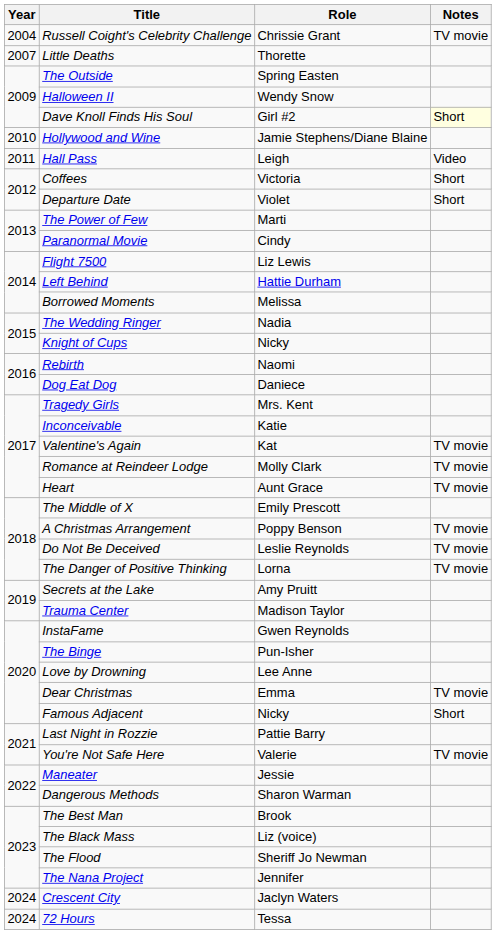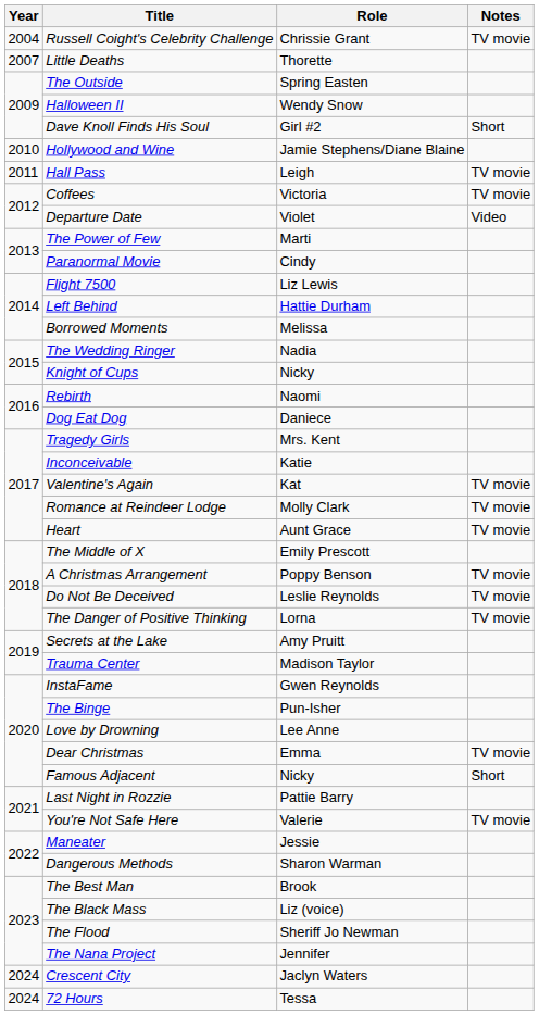 <table class="wikitable sortable">
 <tr>
 <th>Year</th>
 <th>Title</th>
 <th>Role</th>
 <th>Notes</th>
 </tr>
 <tr>
 <td>2004</td>
 <td><em>Russell Coight's Celebrity Challenge</em></td>
 <td>Chrissie Grant</td>
 <td>TV movie</td>
 </tr>
 <tr>
 <td>2007</td>
 <td><em>Little Deaths</em></td>
 <td>Thorette</td>
 <td></td>
 </tr>
 <tr>
 <td rowspan=3>2009</td>
 <td><em><a href='#'>The Outside</a></em></td>
 <td>Spring Easten</td>
 <td></td>
 </tr>
 <tr>
 <td><em><a href='#'>Halloween II</a></em></td>
 <td>Wendy Snow</td>
 <td></td>
 </tr>
 <tr>
 <td><em>Dave Knoll Finds His Soul</em></td>
 <td>Girl #2</td>
-<td style="background: lightyellow;">Short</td>
+<td>Short</td>
 </tr>
 <tr>
 <td>2010</td>
 <td><em><a href='#'>Hollywood and Wine</a></em></td>
 <td>Jamie Stephens/Diane Blaine</td>
 <td></td>
 </tr>
 <tr>
 <td>2011</td>
 <td><em><a href='#'>Hall Pass</a></em></td>
 <td>Leigh</td>
-<td>Video</td>
+<td>TV movie</td>
 </tr>
 <tr>
 <td rowspan=2>2012</td>
 <td><em>Coffees</em></td>
 <td>Victoria</td>
-<td>Short</td>
+<td>TV movie</td>
 </tr>
 <tr>
 <td><em>Departure Date</em></td>
 <td>Violet</td>
-<td>Short</td>
+<td>Video</td>
 </tr>
 <tr>
 <td rowspan=2>2013</td>
 <td><em><a href='#'>The Power of Few</a></em></td>
 <td>Marti</td>
 <td></td>
 </tr>
 <tr>
 <td><em><a href='#'>Paranormal Movie</a></em></td>
 <td>Cindy</td>
 <td></td>
 </tr>
 <tr>
 <td rowspan=3>2014</td>
 <td><em><a href='#'>Flight 7500</a></em></td>
 <td>Liz Lewis</td>
 <td></td>
 </tr>
 <tr>
 <td><em><a href='#'>Left Behind</a></em></td>
 <td><a href='#'>Hattie Durham</a></td>
 <td></td>
 </tr>
 <tr>
 <td><em>Borrowed Moments</em></td>
 <td>Melissa</td>
 <td></td>
 </tr>
 <tr>
 <td rowspan=2>2015</td>
 <td><em><a href='#'>The Wedding Ringer</a></em></td>
 <td>Nadia</td>
 <td></td>
 </tr>
 <tr>
 <td><em><a href='#'>Knight of Cups</a></em></td>
 <td>Nicky</td>
 <td></td>
 </tr>
 <tr>
 <td rowspan=2>2016</td>
 <td><em><a href='#'>Rebirth</a></em></td>
 <td>Naomi</td>
 <td></td>
 </tr>
 <tr>
 <td><em><a href='#'>Dog Eat Dog</a></em></td>
 <td>Daniece</td>
 <td></td>
 </tr>
 <tr>
 <td rowspan=5>2017</td>
 <td><em><a href='#'>Tragedy Girls</a></em></td>
 <td>Mrs. Kent</td>
 <td></td>
 </tr>
 <tr>
 <td><a href='#'><em>Inconceivable</em></a></td>
 <td>Katie</td>
 <td></td>
 </tr>
 <tr>
 <td><em>Valentine's Again</em></td>
 <td>Kat</td>
 <td>TV movie</td>
 </tr>
 <tr>
 <td><em>Romance at Reindeer Lodge</em></td>
 <td>Molly Clark</td>
 <td>TV movie</td>
 </tr>
 <tr>
 <td><em>Heart</em></td>
 <td>Aunt Grace</td>
 <td>TV movie</td>
 </tr>
 <tr>
 <td rowspan=4>2018</td>
 <td><em>The Middle of X</em></td>
 <td>Emily Prescott</td>
 <td></td>
 </tr>
 <tr>
 <td><em>A Christmas Arrangement</em></td>
 <td>Poppy Benson</td>
 <td>TV movie</td>
 </tr>
 <tr>
 <td><em>Do Not Be Deceived</em></td>
 <td>Leslie Reynolds</td>
 <td>TV movie</td>
 </tr>
 <tr>
 <td><em>The Danger of Positive Thinking</em></td>
 <td>Lorna</td>
 <td>TV movie</td>
 </tr>
 <tr>
 <td rowspan=2>2019</td>
 <td><em>Secrets at the Lake</em></td>
 <td>Amy Pruitt</td>
 <td></td>
 </tr>
 <tr>
 <td><em><a href='#'>Trauma Center</a></em></td>
 <td>Madison Taylor</td>
 <td></td>
 </tr>
 <tr>
 <td rowspan=5>2020</td>
 <td><em>InstaFame</em></td>
 <td>Gwen Reynolds</td>
 <td></td>
 </tr>
 <tr>
 <td><em><a href='#'>The Binge</a></em></td>
 <td>Pun-Isher</td>
 <td></td>
 </tr>
 <tr>
 <td><em>Love by Drowning</em></td>
 <td>Lee Anne</td>
 <td></td>
 </tr>
 <tr>
 <td><em>Dear Christmas</em></td>
 <td>Emma</td>
 <td>TV movie</td>
 </tr>
 <tr>
 <td><em>Famous Adjacent</em></td>
 <td>Nicky</td>
 <td>Short</td>
 </tr>
 <tr>
 <td rowspan=2>2021</td>
 <td><em>Last Night in Rozzie</em></td>
 <td>Pattie Barry</td>
 <td></td>
 </tr>
 <tr>
 <td><em>You're Not Safe Here</em></td>
 <td>Valerie</td>
 <td>TV movie</td>
 </tr>
 <tr>
 <td rowspan=2>2022</td>
 <td><em><a href='#'>Maneater</a></em></td>
 <td>Jessie</td>
 <td></td>
 </tr>
 <tr>
 <td><em>Dangerous Methods</em></td>
 <td>Sharon Warman</td>
 <td></td>
 </tr>
 <tr>
 <td rowspan="4">2023</td>
 <td><em>The Best Man</em></td>
 <td>Brook</td>
 <td></td>
 </tr>
 <tr>
 <td><em>The Black Mass</em></td>
 <td>Liz (voice)</td>
 <td></td>
 </tr>
 <tr>
 <td><em>The Flood</em></td>
 <td>Sheriff Jo Newman</td>
 <td></td>
 </tr>
 <tr>
 <td><em><a href='#'>The Nana Project</a></em></td>
 <td>Jennifer</td>
 <td></td>
 </tr>
 <tr>
 <td>2024</td>
 <td><em><a href='#'>Crescent City</a></em></td>
 <td>Jaclyn Waters</td>
 <td></td>
 </tr>
 <tr>
 <td>2024</td>
 <td><em><a href='#'>72 Hours</a></em></td>
 <td>Tessa</td>
 <td></td>
 </tr>
 </table>
